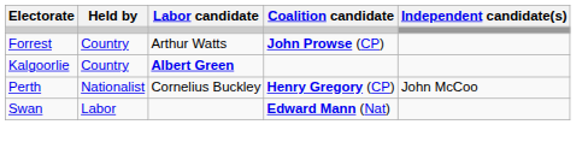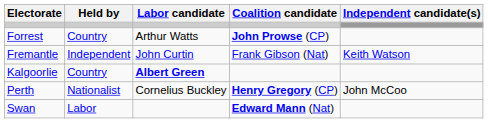 <table class="wikitable">
 <tr>
 <th>Electorate</th>
 <th>Held by</th>
 <th><a href='#'>Labor</a> candidate</th>
 <th><a href='#'>Coalition</a> candidate</th>
 <th><a href='#'>Independent</a> candidate(s)</th>
 </tr>
 <tr bgcolor="#cccccc">
 <td></td>
 <td></td>
 <td></td>
 <td></td>
 <td bgcolor="#999999"></td>
 </tr>
 <tr>
 <td><a href='#'>Forrest</a></td>
 <td><a href='#'>Country</a></td>
 <td>Arthur Watts</td>
 <td><strong><a href='#'>John Prowse</a></strong> (<a href='#'>CP</a>)</td>
 <td></td>
 </tr>
 <tr>
+<td><a href='#'>Fremantle</a></td>
+<td><a href='#'>Independent</a></td>
+<td><a href='#'>John Curtin</a></td>
+<td><a href='#'>Frank Gibson</a> (<a href='#'>Nat</a>)</td>
+<td><a href='#'>Keith Watson</a></td>
+</tr>
+<tr>
 <td><a href='#'>Kalgoorlie</a></td>
 <td><a href='#'>Country</a></td>
 <td><strong><a href='#'>Albert Green</a></strong></td>
 <td></td>
 <td></td>
 </tr>
 <tr>
 <td><a href='#'>Perth</a></td>
 <td><a href='#'>Nationalist</a></td>
 <td>Cornelius Buckley</td>
 <td><strong><a href='#'>Henry Gregory</a></strong> (<a href='#'>CP</a>)</td>
 <td>John McCoo</td>
 </tr>
 <tr>
 <td><a href='#'>Swan</a></td>
 <td><a href='#'>Labor</a></td>
 <td></td>
 <td><strong><a href='#'>Edward Mann</a></strong> (<a href='#'>Nat</a>)</td>
 <td></td>
 </tr>
 </table>
